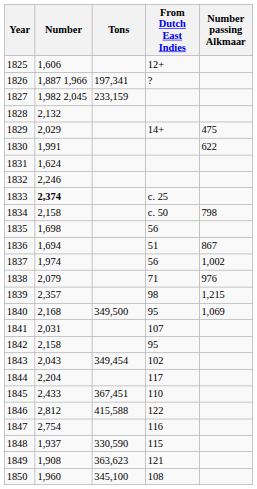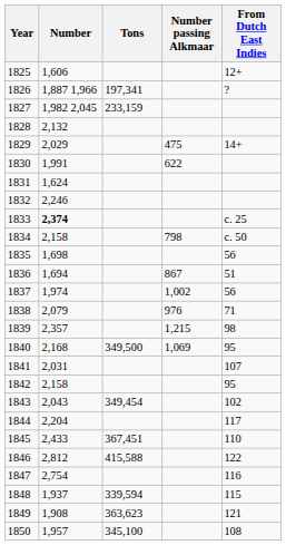 <table class="wikitable">
 <tr>
 <th width="40">Year</th>
 <th width="80">Number</th>
 <th width="75">Tons</th>
+<th width="75">Number passing Alkmaar</th>
 <th width="75">From <a href='#'>Dutch<br>East Indies</a></th>
-<th width="75">Number passing Alkmaar</th>
 </tr>
 <tr>
 <td>1825</td>
 <td>1,606</td>
 <td></td>
+<td></td>
 <td>12+</td>
-<td></td>
 </tr>
 <tr>
 <td>1826</td>
 <td>1,887 1,966<br></td>
 <td>197,341</td>
+<td></td>
 <td>?</td>
-<td></td>
 </tr>
 <tr>
 <td>1827</td>
 <td>1,982 2,045<br></td>
 <td>233,159</td>
 <td></td>
 <td></td>
 </tr>
 <tr>
 <td>1828</td>
 <td>2,132</td>
 <td></td>
 <td></td>
 <td></td>
 </tr>
 <tr>
 <td>1829</td>
 <td>2,029</td>
 <td></td>
+<td>475</td>
 <td>14+</td>
-<td>475</td>
 </tr>
 <tr>
 <td>1830</td>
 <td>1,991</td>
 <td></td>
+<td>622</td>
 <td></td>
-<td>622</td>
 </tr>
 <tr>
 <td>1831</td>
 <td>1,624</td>
 <td></td>
 <td></td>
 <td></td>
 </tr>
 <tr>
 <td>1832</td>
 <td>2,246</td>
 <td></td>
 <td></td>
 <td></td>
 </tr>
 <tr>
 <td>1833</td>
 <td><strong>2,374</strong></td>
 <td></td>
+<td></td>
 <td>c. 25</td>
-<td></td>
 </tr>
 <tr>
 <td>1834</td>
 <td>2,158</td>
 <td></td>
+<td>798</td>
 <td>c. 50</td>
-<td>798</td>
 </tr>
 <tr>
 <td>1835</td>
 <td>1,698</td>
 <td></td>
+<td></td>
 <td>56</td>
-<td></td>
 </tr>
 <tr>
 <td>1836</td>
 <td>1,694</td>
 <td></td>
+<td>867</td>
 <td>51</td>
-<td>867</td>
 </tr>
 <tr>
 <td>1837</td>
 <td>1,974</td>
 <td></td>
+<td>1,002</td>
 <td>56</td>
-<td>1,002</td>
 </tr>
 <tr>
 <td>1838</td>
 <td>2,079</td>
 <td></td>
+<td>976</td>
 <td>71</td>
-<td>976</td>
 </tr>
 <tr>
 <td>1839</td>
 <td>2,357</td>
 <td></td>
+<td>1,215</td>
 <td>98</td>
-<td>1,215</td>
 </tr>
 <tr>
 <td>1840</td>
 <td>2,168</td>
 <td>349,500</td>
+<td>1,069</td>
 <td>95</td>
-<td>1,069</td>
 </tr>
 <tr>
 <td>1841</td>
 <td>2,031</td>
 <td></td>
+<td></td>
 <td>107</td>
-<td></td>
 </tr>
 <tr>
 <td>1842</td>
 <td>2,158</td>
 <td></td>
+<td></td>
 <td>95</td>
-<td></td>
 </tr>
 <tr>
 <td>1843</td>
 <td>2,043</td>
 <td>349,454</td>
+<td></td>
 <td>102</td>
-<td></td>
 </tr>
 <tr>
 <td>1844</td>
 <td>2,204</td>
 <td></td>
+<td></td>
 <td>117</td>
-<td></td>
 </tr>
 <tr>
 <td>1845</td>
 <td>2,433</td>
 <td>367,451</td>
+<td></td>
 <td>110</td>
-<td></td>
 </tr>
 <tr>
 <td>1846</td>
 <td>2,812</td>
 <td>415,588</td>
+<td></td>
 <td>122</td>
-<td></td>
 </tr>
 <tr>
 <td>1847</td>
 <td>2,754</td>
 <td></td>
+<td></td>
 <td>116</td>
-<td></td>
 </tr>
 <tr>
 <td>1848</td>
 <td>1,937</td>
-<td>330,590</td>
+<td>339,594</td>
+<td></td>
 <td>115</td>
-<td></td>
 </tr>
 <tr>
 <td>1849</td>
 <td>1,908</td>
 <td>363,623</td>
+<td></td>
 <td>121</td>
-<td></td>
 </tr>
 <tr>
 <td>1850</td>
-<td>1,960</td>
+<td>1,957</td>
 <td>345,100</td>
+<td></td>
 <td>108</td>
-<td></td>
 </tr>
 </table>
